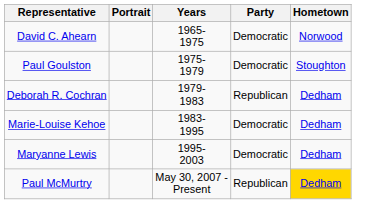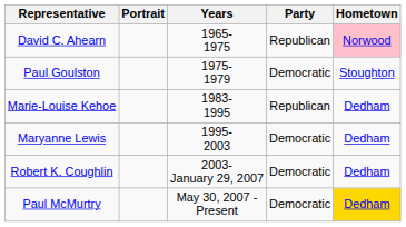 <table class="wikitable sortable" style="text-align:center">
 <tr>
 <th>Representative</th>
 <th>Portrait</th>
 <th>Years</th>
 <th>Party</th>
 <th>Hometown</th>
 </tr>
 <tr>
 <td><a href='#'>David C. Ahearn</a></td>
 <td></td>
 <td>1965-<br>1975</td>
-<td>Democratic</td>
-<td><a href='#'>Norwood</a></td>
+<td>Republican</td>
+<td style="background: pink;"><a href='#'>Norwood</a></td>
 </tr>
 <tr>
 <td><a href='#'>Paul Goulston</a></td>
 <td></td>
 <td>1975-<br>1979</td>
 <td>Democratic</td>
 <td><a href='#'>Stoughton</a></td>
 </tr>
 <tr>
-<td><a href='#'>Deborah R. Cochran</a></td>
-<td></td>
-<td>1979-<br>1983</td>
-<td>Republican</td>
-<td><a href='#'>Dedham</a></td>
-</tr>
-<tr>
 <td><a href='#'>Marie-Louise Kehoe</a></td>
 <td></td>
 <td>1983-<br>1995</td>
-<td>Democratic</td>
+<td>Republican</td>
 <td><a href='#'>Dedham</a></td>
 </tr>
 <tr>
 <td><a href='#'>Maryanne Lewis</a></td>
 <td></td>
 <td>1995-<br>2003</td>
 <td>Democratic</td>
 <td><a href='#'>Dedham</a></td>
 </tr>
 <tr>
+<td><a href='#'>Robert K. Coughlin</a></td>
+<td></td>
+<td>2003-<br>January 29, 2007</td>
+<td>Democratic</td>
+<td><a href='#'>Dedham</a></td>
+</tr>
+<tr>
 <td><a href='#'>Paul McMurtry</a></td>
 <td></td>
 <td>May 30, 2007 -<br>Present</td>
-<td>Republican</td>
+<td>Democratic</td>
 <td style="background: gold;"><a href='#'>Dedham</a></td>
 </tr>
 </table>
